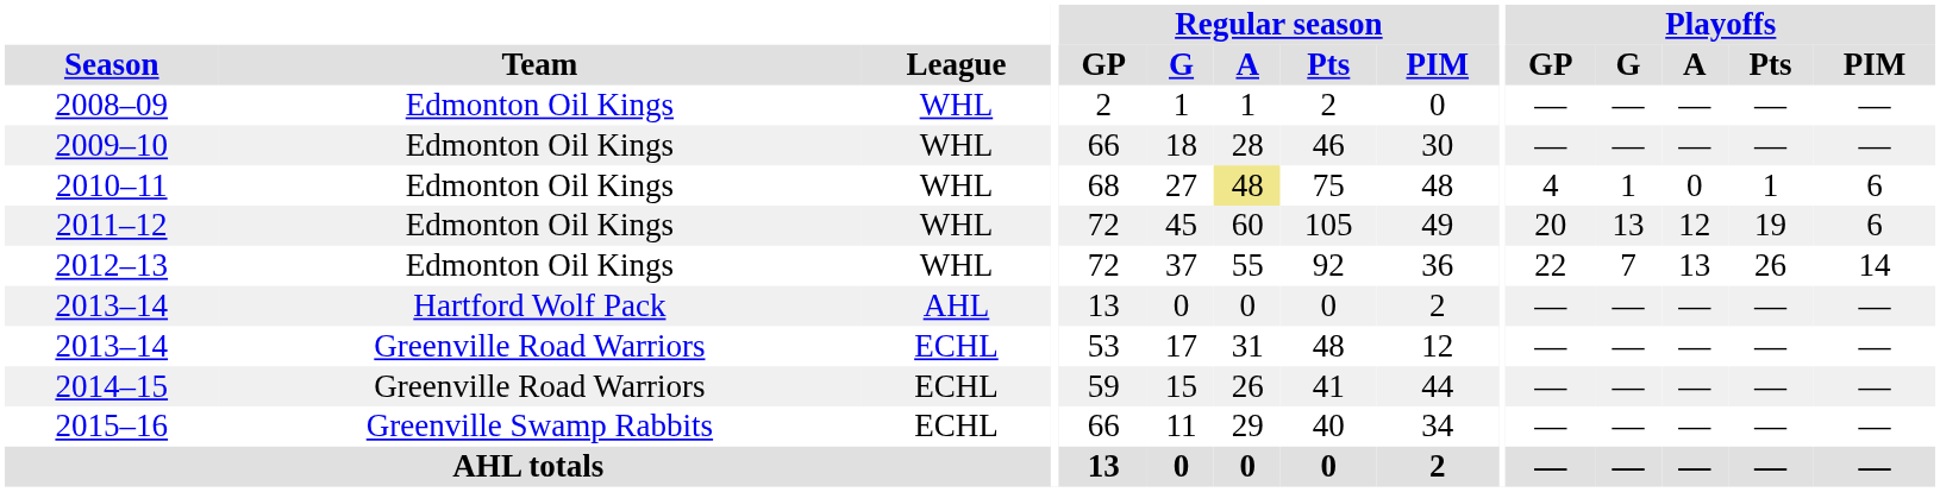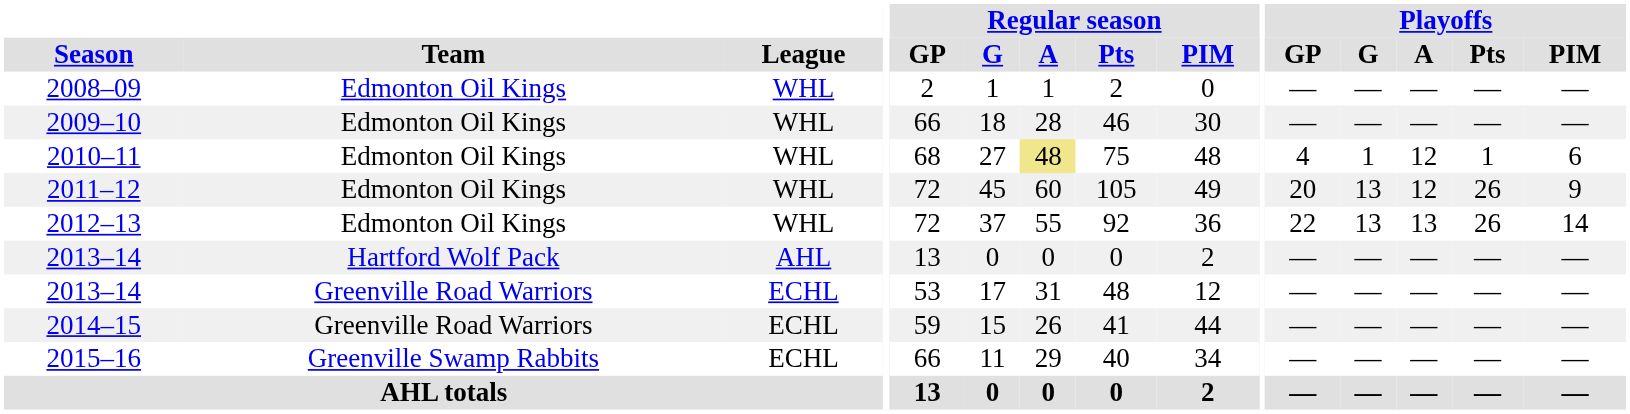 <table border="0" cellpadding="1" cellspacing="0" style="text-align:center; width:60em">
 <tr bgcolor="#e0e0e0">
 <th colspan="3" bgcolor="#ffffff"></th>
 <th rowspan="99" bgcolor="#ffffff"></th>
 <th colspan="5"><a href='#'>Regular season</a></th>
 <th rowspan="99" bgcolor="#ffffff"></th>
 <th colspan="5"><a href='#'>Playoffs</a></th>
 </tr>
 <tr bgcolor="#e0e0e0">
 <th><a href='#'>Season</a></th>
 <th>Team</th>
 <th>League</th>
 <th>GP</th>
 <th><a href='#'>G</a></th>
 <th><a href='#'>A</a></th>
 <th><a href='#'>Pts</a></th>
 <th><a href='#'>PIM</a></th>
 <th>GP</th>
 <th>G</th>
 <th>A</th>
 <th>Pts</th>
 <th>PIM</th>
 </tr>
 <tr>
 <td><a href='#'>2008–09</a></td>
 <td><a href='#'>Edmonton Oil Kings</a></td>
 <td><a href='#'>WHL</a></td>
 <td>2</td>
 <td>1</td>
 <td>1</td>
 <td>2</td>
 <td>0</td>
 <td>—</td>
 <td>—</td>
 <td>—</td>
 <td>—</td>
 <td>—</td>
 </tr>
 <tr style="background:#f0f0f0;">
 <td><a href='#'>2009–10</a></td>
 <td>Edmonton Oil Kings</td>
 <td>WHL</td>
 <td>66</td>
 <td>18</td>
 <td>28</td>
 <td>46</td>
 <td>30</td>
 <td>—</td>
 <td>—</td>
 <td>—</td>
 <td>—</td>
 <td>—</td>
 </tr>
 <tr>
 <td><a href='#'>2010–11</a></td>
 <td>Edmonton Oil Kings</td>
 <td>WHL</td>
 <td>68</td>
 <td>27</td>
 <td style="background: khaki;">48</td>
 <td>75</td>
 <td>48</td>
 <td>4</td>
 <td>1</td>
-<td>0</td>
+<td>12</td>
 <td>1</td>
 <td>6</td>
 </tr>
 <tr style="background:#f0f0f0;">
 <td><a href='#'>2011–12</a></td>
 <td>Edmonton Oil Kings</td>
 <td>WHL</td>
 <td>72</td>
 <td>45</td>
 <td>60</td>
 <td>105</td>
 <td>49</td>
 <td>20</td>
 <td>13</td>
 <td>12</td>
-<td>19</td>
-<td>6</td>
+<td>26</td>
+<td>9</td>
 </tr>
 <tr>
 <td><a href='#'>2012–13</a></td>
 <td>Edmonton Oil Kings</td>
 <td>WHL</td>
 <td>72</td>
 <td>37</td>
 <td>55</td>
 <td>92</td>
 <td>36</td>
 <td>22</td>
-<td>7</td>
+<td>13</td>
 <td>13</td>
 <td>26</td>
 <td>14</td>
 </tr>
 <tr style="background:#f0f0f0;">
 <td><a href='#'>2013–14</a></td>
 <td><a href='#'>Hartford Wolf Pack</a></td>
 <td><a href='#'>AHL</a></td>
 <td>13</td>
 <td>0</td>
 <td>0</td>
 <td>0</td>
 <td>2</td>
 <td>—</td>
 <td>—</td>
 <td>—</td>
 <td>—</td>
 <td>—</td>
 </tr>
 <tr>
 <td><a href='#'>2013–14</a></td>
 <td><a href='#'>Greenville Road Warriors</a></td>
 <td><a href='#'>ECHL</a></td>
 <td>53</td>
 <td>17</td>
 <td>31</td>
 <td>48</td>
 <td>12</td>
 <td>—</td>
 <td>—</td>
 <td>—</td>
 <td>—</td>
 <td>—</td>
 </tr>
 <tr style="background:#f0f0f0;">
 <td><a href='#'>2014–15</a></td>
 <td>Greenville Road Warriors</td>
 <td>ECHL</td>
 <td>59</td>
 <td>15</td>
 <td>26</td>
 <td>41</td>
 <td>44</td>
 <td>—</td>
 <td>—</td>
 <td>—</td>
 <td>—</td>
 <td>—</td>
 </tr>
 <tr>
 <td><a href='#'>2015–16</a></td>
 <td><a href='#'>Greenville Swamp Rabbits</a></td>
 <td>ECHL</td>
 <td>66</td>
 <td>11</td>
 <td>29</td>
 <td>40</td>
 <td>34</td>
 <td>—</td>
 <td>—</td>
 <td>—</td>
 <td>—</td>
 <td>—</td>
 </tr>
 <tr bgcolor="#e0e0e0">
 <th colspan="3">AHL totals</th>
 <th>13</th>
 <th>0</th>
 <th>0</th>
 <th>0</th>
 <th>2</th>
 <th>—</th>
 <th>—</th>
 <th>—</th>
 <th>—</th>
 <th>—</th>
 </tr>
 </table>
